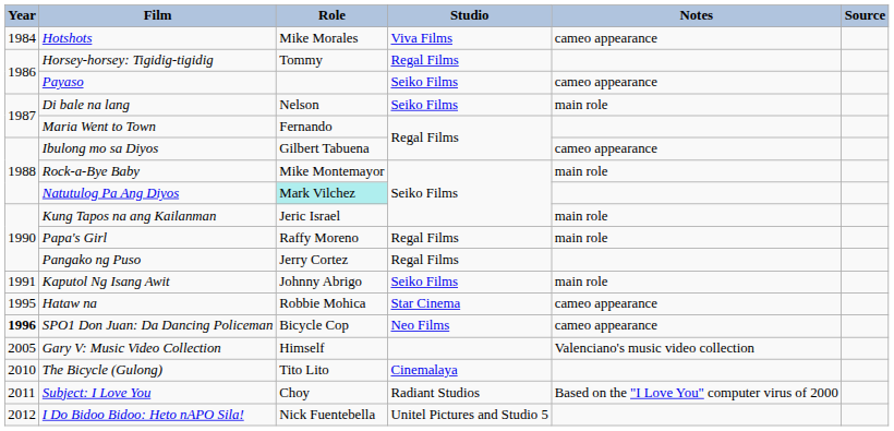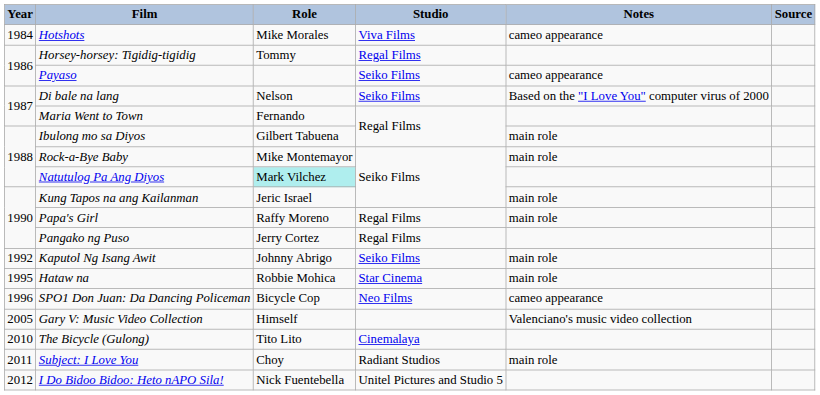 <table class="wikitable">
 <tr>
 <th style="background:#B0C4DE;">Year</th>
 <th style="background:#B0C4DE;">Film</th>
 <th style="background:#B0C4DE;">Role</th>
 <th style="background:#B0C4DE;">Studio</th>
 <th style="background:#B0C4DE;">Notes</th>
 <th style="background:#B0C4DE;">Source</th>
 </tr>
 <tr>
 <td>1984</td>
 <td><em><a href='#'>Hotshots</a></em></td>
 <td>Mike Morales</td>
 <td><a href='#'>Viva Films</a></td>
 <td>cameo appearance</td>
 <td></td>
 </tr>
 <tr>
 <td rowspan="2">1986</td>
 <td><em>Horsey-horsey: Tigidig-tigidig</em></td>
 <td>Tommy</td>
 <td><a href='#'>Regal Films</a></td>
 <td></td>
 <td></td>
 </tr>
 <tr>
 <td><em><a href='#'>Payaso</a></em></td>
 <td></td>
 <td><a href='#'>Seiko Films</a></td>
 <td>cameo appearance</td>
 <td></td>
 </tr>
 <tr>
 <td rowspan="2">1987</td>
 <td><em>Di bale na lang</em></td>
 <td>Nelson</td>
 <td><a href='#'>Seiko Films</a></td>
-<td>main role</td>
+<td>Based on the <a href='#'>"I Love You"</a> computer virus of 2000</td>
 <td></td>
 </tr>
 <tr>
 <td><em>Maria Went to Town</em></td>
 <td>Fernando</td>
 <td rowspan="2">Regal Films</td>
 <td></td>
 <td></td>
 </tr>
 <tr>
 <td rowspan="3">1988</td>
 <td><em>Ibulong mo sa Diyos</em></td>
 <td>Gilbert Tabuena</td>
-<td>cameo appearance</td>
+<td>main role</td>
 <td></td>
 </tr>
 <tr>
 <td><em>Rock-a-Bye Baby</em></td>
 <td>Mike Montemayor</td>
 <td rowspan="3">Seiko Films</td>
 <td>main role</td>
 <td></td>
 </tr>
 <tr>
 <td><em><a href='#'>Natutulog Pa Ang Diyos</a></em></td>
 <td style="background: paleturquoise;">Mark Vilchez</td>
 <td></td>
 <td></td>
 </tr>
 <tr>
 <td rowspan="3">1990</td>
 <td><em>Kung Tapos na ang Kailanman</em></td>
 <td>Jeric Israel</td>
 <td>main role</td>
 <td></td>
 </tr>
 <tr>
 <td><em>Papa's Girl</em></td>
 <td>Raffy Moreno</td>
 <td>Regal Films</td>
 <td>main role</td>
 <td></td>
 </tr>
 <tr>
 <td><em>Pangako ng Puso</em></td>
 <td>Jerry Cortez</td>
 <td>Regal Films</td>
 <td></td>
 <td></td>
 </tr>
 <tr>
-<td>1991</td>
+<td>1992</td>
 <td><em>Kaputol Ng Isang Awit</em></td>
 <td>Johnny Abrigo</td>
 <td><a href='#'>Seiko Films</a></td>
 <td>main role</td>
 <td></td>
 </tr>
 <tr>
 <td>1995</td>
 <td><em>Hataw na</em></td>
 <td>Robbie Mohica</td>
 <td><a href='#'>Star Cinema</a></td>
-<td>cameo appearance</td>
+<td>main role</td>
 <td></td>
 </tr>
 <tr>
-<td><strong>1996</strong></td>
+<td>1996</td>
 <td><em>SPO1 Don Juan: Da Dancing Policeman</em></td>
 <td>Bicycle Cop</td>
 <td><a href='#'>Neo Films</a></td>
 <td>cameo appearance</td>
 <td></td>
 </tr>
 <tr>
 <td>2005</td>
 <td><em>Gary V: Music Video Collection</em></td>
 <td>Himself</td>
 <td></td>
 <td>Valenciano's music video collection</td>
 <td></td>
 </tr>
 <tr>
 <td>2010</td>
 <td><em>The Bicycle (Gulong)</em></td>
 <td>Tito Lito</td>
 <td><a href='#'>Cinemalaya</a></td>
 <td></td>
 <td></td>
 </tr>
 <tr>
 <td>2011</td>
 <td><em><a href='#'>Subject: I Love You</a></em></td>
 <td>Choy</td>
 <td>Radiant Studios</td>
-<td>Based on the <a href='#'>"I Love You"</a> computer virus of 2000</td>
+<td>main role</td>
 <td></td>
 </tr>
 <tr>
 <td>2012</td>
 <td><em><a href='#'>I Do Bidoo Bidoo: Heto nAPO Sila!</a></em></td>
 <td>Nick Fuentebella</td>
 <td>Unitel Pictures and Studio 5</td>
 <td></td>
 <td></td>
 </tr>
 </table>
